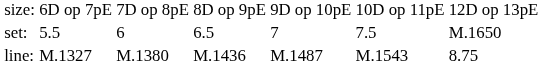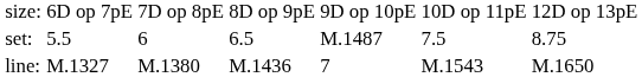 <table style="margin-left:40px;">
 <tr>
 <td>size:</td>
 <td>6D op 7pE</td>
 <td>7D op 8pE</td>
 <td>8D op 9pE</td>
 <td>9D op 10pE</td>
 <td>10D op 11pE</td>
 <td>12D op 13pE</td>
 </tr>
 <tr>
 <td>set:</td>
 <td>5.5</td>
 <td>6</td>
 <td>6.5</td>
-<td>7</td>
+<td>M.1487</td>
 <td>7.5</td>
-<td>M.1650</td>
+<td>8.75</td>
 </tr>
 <tr>
 <td>line:</td>
 <td>M.1327</td>
 <td>M.1380</td>
 <td>M.1436</td>
-<td>M.1487</td>
+<td>7</td>
 <td>M.1543</td>
-<td>8.75</td>
+<td>M.1650</td>
 </tr>
 </table>
